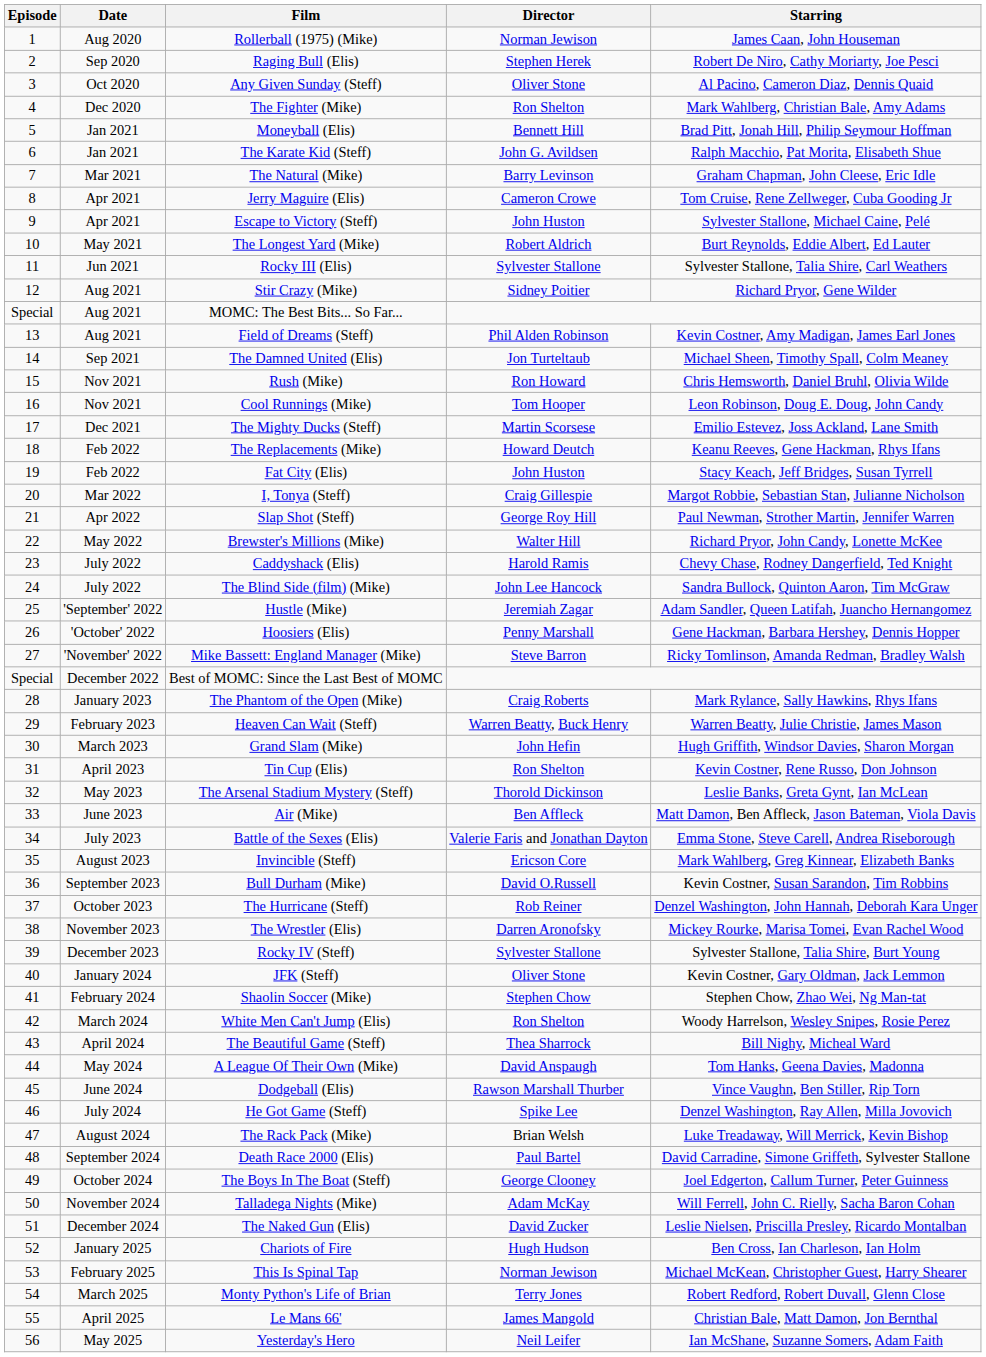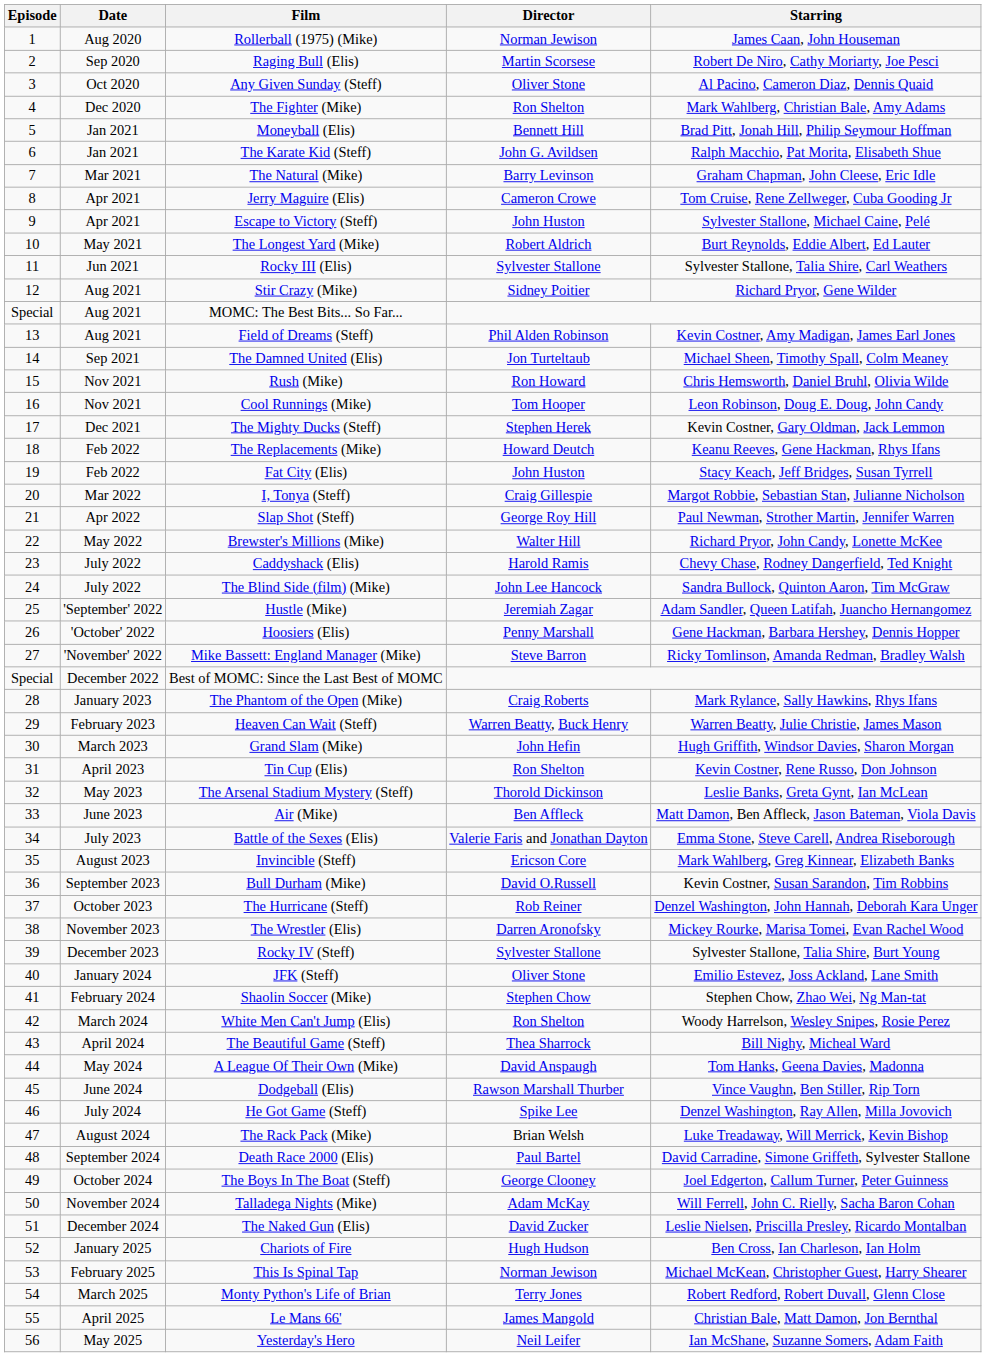 <table class="wikitable" style="text-align:center">
 <tr>
 <th>Episode</th>
 <th>Date</th>
 <th>Film</th>
 <th>Director</th>
 <th>Starring</th>
 </tr>
 <tr>
 <td>1</td>
 <td>Aug 2020</td>
 <td><a href='#'>Rollerball</a> (1975) (Mike)</td>
 <td><a href='#'>Norman Jewison</a></td>
 <td><a href='#'>James Caan</a>, <a href='#'>John Houseman</a></td>
 </tr>
 <tr>
 <td>2</td>
 <td>Sep 2020</td>
 <td><a href='#'>Raging Bull</a> (Elis)</td>
-<td><a href='#'>Stephen Herek</a></td>
+<td><a href='#'>Martin Scorsese</a></td>
 <td><a href='#'>Robert De Niro</a>, <a href='#'>Cathy Moriarty</a>, <a href='#'>Joe Pesci</a></td>
 </tr>
 <tr>
 <td>3</td>
 <td>Oct 2020</td>
 <td><a href='#'>Any Given Sunday</a> (Steff)</td>
 <td><a href='#'>Oliver Stone</a></td>
 <td><a href='#'>Al Pacino</a>, <a href='#'>Cameron Diaz</a>, <a href='#'>Dennis Quaid</a></td>
 </tr>
 <tr>
 <td>4</td>
 <td>Dec 2020</td>
 <td><a href='#'>The Fighter</a> (Mike)</td>
 <td><a href='#'>Ron Shelton</a></td>
 <td><a href='#'>Mark Wahlberg</a>, <a href='#'>Christian Bale</a>, <a href='#'>Amy Adams</a></td>
 </tr>
 <tr>
 <td>5</td>
 <td>Jan 2021</td>
 <td><a href='#'>Moneyball</a> (Elis)</td>
 <td><a href='#'>Bennett Hill</a></td>
 <td><a href='#'>Brad Pitt</a>, <a href='#'>Jonah Hill</a>, <a href='#'>Philip Seymour Hoffman</a></td>
 </tr>
 <tr>
 <td>6</td>
 <td>Jan 2021</td>
 <td><a href='#'>The Karate Kid</a> (Steff)</td>
 <td><a href='#'>John G. Avildsen</a></td>
 <td><a href='#'>Ralph Macchio</a>, <a href='#'>Pat Morita</a>, <a href='#'>Elisabeth Shue</a></td>
 </tr>
 <tr>
 <td>7</td>
 <td>Mar 2021</td>
 <td><a href='#'>The Natural</a> (Mike)</td>
 <td><a href='#'>Barry Levinson</a></td>
 <td><a href='#'>Graham Chapman</a>, <a href='#'>John Cleese</a>, <a href='#'>Eric Idle</a></td>
 </tr>
 <tr>
 <td>8</td>
 <td>Apr 2021</td>
 <td><a href='#'>Jerry Maguire</a> (Elis)</td>
 <td><a href='#'>Cameron Crowe</a></td>
 <td><a href='#'>Tom Cruise</a>, <a href='#'>Rene Zellweger</a>, <a href='#'>Cuba Gooding Jr</a></td>
 </tr>
 <tr>
 <td>9</td>
 <td>Apr 2021</td>
 <td><a href='#'>Escape to Victory</a> (Steff)</td>
 <td><a href='#'>John Huston</a></td>
 <td><a href='#'>Sylvester Stallone</a>, <a href='#'>Michael Caine</a>, <a href='#'>Pelé</a></td>
 </tr>
 <tr>
 <td>10</td>
 <td>May 2021</td>
 <td><a href='#'>The Longest Yard</a> (Mike)</td>
 <td><a href='#'>Robert Aldrich</a></td>
 <td><a href='#'>Burt Reynolds</a>, <a href='#'>Eddie Albert</a>, <a href='#'>Ed Lauter</a></td>
 </tr>
 <tr>
 <td>11</td>
 <td>Jun 2021</td>
 <td><a href='#'>Rocky III</a> (Elis)</td>
 <td><a href='#'>Sylvester Stallone</a></td>
 <td>Sylvester Stallone, <a href='#'>Talia Shire</a>, <a href='#'>Carl Weathers</a></td>
 </tr>
 <tr>
 <td>12</td>
 <td>Aug 2021</td>
 <td><a href='#'>Stir Crazy</a> (Mike)</td>
 <td><a href='#'>Sidney Poitier</a></td>
 <td><a href='#'>Richard Pryor</a>, <a href='#'>Gene Wilder</a></td>
 </tr>
 <tr>
 <td>Special</td>
 <td>Aug 2021</td>
 <td>MOMC: The Best Bits... So Far...</td>
 </tr>
 <tr>
 <td>13</td>
 <td>Aug 2021</td>
 <td><a href='#'>Field of Dreams</a> (Steff)</td>
 <td><a href='#'>Phil Alden Robinson</a></td>
 <td><a href='#'>Kevin Costner</a>, <a href='#'>Amy Madigan</a>, <a href='#'>James Earl Jones</a></td>
 </tr>
 <tr>
 <td>14</td>
 <td>Sep 2021</td>
 <td><a href='#'>The Damned United</a> (Elis)</td>
 <td><a href='#'>Jon Turteltaub</a></td>
 <td><a href='#'>Michael Sheen</a>, <a href='#'>Timothy Spall</a>, <a href='#'>Colm Meaney</a></td>
 </tr>
 <tr>
 <td>15</td>
 <td>Nov 2021</td>
 <td><a href='#'>Rush</a> (Mike)</td>
 <td><a href='#'>Ron Howard</a></td>
 <td><a href='#'>Chris Hemsworth</a>, <a href='#'>Daniel Bruhl</a>, <a href='#'>Olivia Wilde</a></td>
 </tr>
 <tr>
 <td>16</td>
 <td>Nov 2021</td>
 <td><a href='#'>Cool Runnings</a> (Mike)</td>
 <td><a href='#'>Tom Hooper</a></td>
 <td><a href='#'>Leon Robinson</a>, <a href='#'>Doug E. Doug</a>, <a href='#'>John Candy</a></td>
 </tr>
 <tr>
 <td>17</td>
 <td>Dec 2021</td>
 <td><a href='#'>The Mighty Ducks</a> (Steff)</td>
-<td><a href='#'>Martin Scorsese</a></td>
-<td><a href='#'>Emilio Estevez</a>, <a href='#'>Joss Ackland</a>, <a href='#'>Lane Smith</a></td>
+<td><a href='#'>Stephen Herek</a></td>
+<td>Kevin Costner, <a href='#'>Gary Oldman</a>, <a href='#'>Jack Lemmon</a></td>
 </tr>
 <tr>
 <td>18</td>
 <td>Feb 2022</td>
 <td><a href='#'>The Replacements</a> (Mike)</td>
 <td><a href='#'>Howard Deutch</a></td>
 <td><a href='#'>Keanu Reeves</a>, <a href='#'>Gene Hackman</a>, <a href='#'>Rhys Ifans</a></td>
 </tr>
 <tr>
 <td>19</td>
 <td>Feb 2022</td>
 <td><a href='#'>Fat City</a> (Elis)</td>
 <td><a href='#'>John Huston</a></td>
 <td><a href='#'>Stacy Keach</a>, <a href='#'>Jeff Bridges</a>, <a href='#'>Susan Tyrrell</a></td>
 </tr>
 <tr>
 <td>20</td>
 <td>Mar 2022</td>
 <td><a href='#'>I, Tonya</a> (Steff)</td>
 <td><a href='#'>Craig Gillespie</a></td>
 <td><a href='#'>Margot Robbie</a>, <a href='#'>Sebastian Stan</a>, <a href='#'>Julianne Nicholson</a></td>
 </tr>
 <tr>
 <td>21</td>
 <td>Apr 2022</td>
 <td><a href='#'>Slap Shot</a> (Steff)</td>
 <td><a href='#'>George Roy Hill</a></td>
 <td><a href='#'>Paul Newman</a>, <a href='#'>Strother Martin</a>, <a href='#'>Jennifer Warren</a></td>
 </tr>
 <tr>
 <td>22</td>
 <td>May 2022</td>
 <td><a href='#'>Brewster's Millions</a> (Mike)</td>
 <td><a href='#'>Walter Hill</a></td>
 <td><a href='#'>Richard Pryor</a>, <a href='#'>John Candy</a>, <a href='#'>Lonette McKee</a></td>
 </tr>
 <tr>
 <td>23</td>
 <td>July 2022</td>
 <td><a href='#'>Caddyshack</a> (Elis)</td>
 <td><a href='#'>Harold Ramis</a></td>
 <td><a href='#'>Chevy Chase</a>, <a href='#'>Rodney Dangerfield</a>, <a href='#'>Ted Knight</a></td>
 </tr>
 <tr>
 <td>24</td>
 <td>July 2022</td>
 <td><a href='#'>The Blind Side (film)</a> (Mike)</td>
 <td><a href='#'>John Lee Hancock</a></td>
 <td><a href='#'>Sandra Bullock</a>, <a href='#'>Quinton Aaron</a>, <a href='#'>Tim McGraw</a></td>
 </tr>
 <tr>
 <td>25</td>
 <td>'September' 2022</td>
 <td><a href='#'>Hustle</a> (Mike)</td>
 <td><a href='#'>Jeremiah Zagar</a></td>
 <td><a href='#'>Adam Sandler</a>, <a href='#'>Queen Latifah</a>, <a href='#'>Juancho Hernangomez</a></td>
 </tr>
 <tr>
 <td>26</td>
 <td>'October' 2022</td>
 <td><a href='#'>Hoosiers</a> (Elis)</td>
 <td><a href='#'>Penny Marshall</a></td>
 <td><a href='#'>Gene Hackman</a>, <a href='#'>Barbara Hershey</a>, <a href='#'>Dennis Hopper</a></td>
 </tr>
 <tr>
 <td>27</td>
 <td>'November' 2022</td>
 <td><a href='#'>Mike Bassett: England Manager</a> (Mike)</td>
 <td><a href='#'>Steve Barron</a></td>
 <td><a href='#'>Ricky Tomlinson</a>, <a href='#'>Amanda Redman</a>, <a href='#'>Bradley Walsh</a></td>
 </tr>
 <tr>
 <td>Special</td>
 <td>December 2022</td>
 <td>Best of MOMC: Since the Last Best of MOMC</td>
 </tr>
 <tr>
 <td>28</td>
 <td>January 2023</td>
 <td><a href='#'>The Phantom of the Open</a> (Mike)</td>
 <td><a href='#'>Craig Roberts</a></td>
 <td><a href='#'>Mark Rylance</a>, <a href='#'>Sally Hawkins</a>, <a href='#'>Rhys Ifans</a></td>
 </tr>
 <tr>
 <td>29</td>
 <td>February 2023</td>
 <td><a href='#'>Heaven Can Wait</a> (Steff)</td>
 <td><a href='#'>Warren Beatty</a>, <a href='#'>Buck Henry</a></td>
 <td><a href='#'>Warren Beatty</a>, <a href='#'>Julie Christie</a>, <a href='#'>James Mason</a></td>
 </tr>
 <tr>
 <td>30</td>
 <td>March 2023</td>
 <td><a href='#'>Grand Slam</a> (Mike)</td>
 <td><a href='#'>John Hefin</a></td>
 <td><a href='#'>Hugh Griffith</a>, <a href='#'>Windsor Davies</a>, <a href='#'>Sharon Morgan</a></td>
 </tr>
 <tr>
 <td>31</td>
 <td>April 2023</td>
 <td><a href='#'>Tin Cup</a> (Elis)</td>
 <td><a href='#'>Ron Shelton</a></td>
 <td><a href='#'>Kevin Costner</a>, <a href='#'>Rene Russo</a>, <a href='#'>Don Johnson</a></td>
 </tr>
 <tr>
 <td>32</td>
 <td>May 2023</td>
 <td><a href='#'>The Arsenal Stadium Mystery</a> (Steff)</td>
 <td><a href='#'>Thorold Dickinson</a></td>
 <td><a href='#'>Leslie Banks</a>, <a href='#'>Greta Gynt</a>, <a href='#'>Ian McLean</a></td>
 </tr>
 <tr>
 <td>33</td>
 <td>June 2023</td>
 <td><a href='#'>Air</a> (Mike)</td>
 <td><a href='#'>Ben Affleck</a></td>
 <td><a href='#'>Matt Damon</a>, Ben Affleck, <a href='#'>Jason Bateman</a>, <a href='#'>Viola Davis</a></td>
 </tr>
 <tr>
 <td>34</td>
 <td>July 2023</td>
 <td><a href='#'>Battle of the Sexes</a> (Elis)</td>
 <td><a href='#'>Valerie Faris</a> and <a href='#'>Jonathan Dayton</a></td>
 <td><a href='#'>Emma Stone</a>, <a href='#'>Steve Carell</a>, <a href='#'>Andrea Riseborough</a></td>
 </tr>
 <tr>
 <td>35</td>
 <td>August 2023</td>
 <td><a href='#'>Invincible</a> (Steff)</td>
 <td><a href='#'>Ericson Core</a></td>
 <td><a href='#'>Mark Wahlberg</a>, <a href='#'>Greg Kinnear</a>, <a href='#'>Elizabeth Banks</a></td>
 </tr>
 <tr>
 <td>36</td>
 <td>September 2023</td>
 <td><a href='#'>Bull Durham</a> (Mike)</td>
 <td><a href='#'>David O.Russell</a></td>
 <td>Kevin Costner, <a href='#'>Susan Sarandon</a>, <a href='#'>Tim Robbins</a></td>
 </tr>
 <tr>
 <td>37</td>
 <td>October 2023</td>
 <td><a href='#'>The Hurricane</a> (Steff)</td>
 <td><a href='#'>Rob Reiner</a></td>
 <td><a href='#'>Denzel Washington</a>, <a href='#'>John Hannah</a>, <a href='#'>Deborah Kara Unger</a></td>
 </tr>
 <tr>
 <td>38</td>
 <td>November 2023</td>
 <td><a href='#'>The Wrestler</a> (Elis)</td>
 <td><a href='#'>Darren Aronofsky</a></td>
 <td><a href='#'>Mickey Rourke</a>, <a href='#'>Marisa Tomei</a>, <a href='#'>Evan Rachel Wood</a></td>
 </tr>
 <tr>
 <td>39</td>
 <td>December 2023</td>
 <td><a href='#'>Rocky IV</a> (Steff)</td>
 <td><a href='#'>Sylvester Stallone</a></td>
 <td>Sylvester Stallone, <a href='#'>Talia Shire</a>, <a href='#'>Burt Young</a></td>
 </tr>
 <tr>
 <td>40</td>
 <td>January 2024</td>
 <td><a href='#'>JFK</a> (Steff)</td>
 <td><a href='#'>Oliver Stone</a></td>
-<td>Kevin Costner, <a href='#'>Gary Oldman</a>, <a href='#'>Jack Lemmon</a></td>
+<td><a href='#'>Emilio Estevez</a>, <a href='#'>Joss Ackland</a>, <a href='#'>Lane Smith</a></td>
 </tr>
 <tr>
 <td>41</td>
 <td>February 2024</td>
 <td><a href='#'>Shaolin Soccer</a> (Mike)</td>
 <td><a href='#'>Stephen Chow</a></td>
 <td>Stephen Chow, <a href='#'>Zhao Wei</a>, <a href='#'>Ng Man-tat</a></td>
 </tr>
 <tr>
 <td>42</td>
 <td>March 2024</td>
 <td><a href='#'>White Men Can't Jump</a> (Elis)</td>
 <td><a href='#'>Ron Shelton</a></td>
 <td>Woody Harrelson, <a href='#'>Wesley Snipes</a>, <a href='#'>Rosie Perez</a></td>
 </tr>
 <tr>
 <td>43</td>
 <td>April 2024</td>
 <td><a href='#'>The Beautiful Game</a> (Steff)</td>
 <td><a href='#'>Thea Sharrock</a></td>
 <td><a href='#'>Bill Nighy</a>, <a href='#'>Micheal Ward</a></td>
 </tr>
 <tr>
 <td>44</td>
 <td>May 2024</td>
 <td><a href='#'>A League Of Their Own</a> (Mike)</td>
 <td><a href='#'>David Anspaugh</a></td>
 <td><a href='#'>Tom Hanks</a>, <a href='#'>Geena Davies</a>, <a href='#'>Madonna</a></td>
 </tr>
 <tr>
 <td>45</td>
 <td>June 2024</td>
 <td><a href='#'>Dodgeball</a> (Elis)</td>
 <td><a href='#'>Rawson Marshall Thurber</a></td>
 <td><a href='#'>Vince Vaughn</a>, <a href='#'>Ben Stiller</a>, <a href='#'>Rip Torn</a></td>
 </tr>
 <tr>
 <td>46</td>
 <td>July 2024</td>
 <td><a href='#'>He Got Game</a> (Steff)</td>
 <td><a href='#'>Spike Lee</a></td>
 <td><a href='#'>Denzel Washington</a>, <a href='#'>Ray Allen</a>, <a href='#'>Milla Jovovich</a></td>
 </tr>
 <tr>
 <td>47</td>
 <td>August 2024</td>
 <td><a href='#'>The Rack Pack</a> (Mike)</td>
 <td>Brian Welsh</td>
 <td><a href='#'>Luke Treadaway</a>, <a href='#'>Will Merrick</a>, <a href='#'>Kevin Bishop</a></td>
 </tr>
 <tr>
 <td>48</td>
 <td>September 2024</td>
 <td><a href='#'>Death Race 2000</a> (Elis)</td>
 <td><a href='#'>Paul Bartel</a></td>
 <td><a href='#'>David Carradine</a>, <a href='#'>Simone Griffeth</a>, Sylvester Stallone</td>
 </tr>
 <tr>
 <td>49</td>
 <td>October 2024</td>
 <td><a href='#'>The Boys In The Boat</a> (Steff)</td>
 <td><a href='#'>George Clooney</a></td>
 <td><a href='#'>Joel Edgerton</a>, <a href='#'>Callum Turner</a>, <a href='#'>Peter Guinness</a></td>
 </tr>
 <tr>
 <td>50</td>
 <td>November 2024</td>
 <td><a href='#'>Talladega Nights</a> (Mike)</td>
 <td><a href='#'>Adam McKay</a></td>
 <td><a href='#'>Will Ferrell</a>, <a href='#'>John C. Rielly</a>, <a href='#'>Sacha Baron Cohan</a></td>
 </tr>
 <tr>
 <td>51</td>
 <td>December 2024</td>
 <td><a href='#'>The Naked Gun</a> (Elis)</td>
 <td><a href='#'>David Zucker</a></td>
 <td><a href='#'>Leslie Nielsen</a>, <a href='#'>Priscilla Presley</a>, <a href='#'>Ricardo Montalban</a></td>
 </tr>
 <tr>
 <td>52</td>
 <td>January 2025</td>
 <td><a href='#'>Chariots of Fire</a></td>
 <td><a href='#'>Hugh Hudson</a></td>
 <td><a href='#'>Ben Cross</a>, <a href='#'>Ian Charleson</a>, <a href='#'>Ian Holm</a></td>
 </tr>
 <tr>
 <td>53</td>
 <td>February 2025</td>
 <td><a href='#'>This Is Spinal Tap</a></td>
 <td><a href='#'>Norman Jewison</a></td>
 <td><a href='#'>Michael McKean</a>, <a href='#'>Christopher Guest</a>, <a href='#'>Harry Shearer</a></td>
 </tr>
 <tr>
 <td>54</td>
 <td>March 2025</td>
 <td><a href='#'>Monty Python's Life of Brian</a></td>
 <td><a href='#'>Terry Jones</a></td>
 <td><a href='#'>Robert Redford</a>, <a href='#'>Robert Duvall</a>, <a href='#'>Glenn Close</a></td>
 </tr>
 <tr>
 <td>55</td>
 <td>April 2025</td>
 <td><a href='#'>Le Mans 66'</a></td>
 <td><a href='#'>James Mangold</a></td>
 <td><a href='#'>Christian Bale</a>, <a href='#'>Matt Damon</a>, <a href='#'>Jon Bernthal</a></td>
 </tr>
 <tr>
 <td>56</td>
 <td>May 2025</td>
 <td><a href='#'>Yesterday's Hero</a></td>
 <td><a href='#'>Neil Leifer</a></td>
 <td><a href='#'>Ian McShane</a>, <a href='#'>Suzanne Somers</a>, <a href='#'>Adam Faith</a></td>
 </tr>
 </table>
